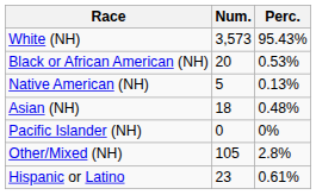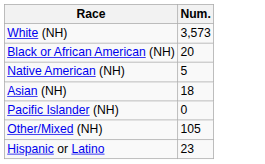 <table class="wikitable">
 <tr>
 <th>Race</th>
 <th>Num.</th>
-<th>Perc.</th>
 </tr>
 <tr>
 <td><a href='#'>White</a> (NH)</td>
 <td>3,573</td>
-<td>95.43%</td>
 </tr>
 <tr>
 <td><a href='#'>Black or African American</a> (NH)</td>
 <td>20</td>
-<td>0.53%</td>
 </tr>
 <tr>
 <td><a href='#'>Native American</a> (NH)</td>
 <td>5</td>
-<td>0.13%</td>
 </tr>
 <tr>
 <td><a href='#'>Asian</a> (NH)</td>
 <td>18</td>
-<td>0.48%</td>
 </tr>
 <tr>
 <td><a href='#'>Pacific Islander</a> (NH)</td>
 <td>0</td>
-<td>0%</td>
 </tr>
 <tr>
 <td><a href='#'>Other/Mixed</a> (NH)</td>
 <td>105</td>
-<td>2.8%</td>
 </tr>
 <tr>
 <td><a href='#'>Hispanic</a> or <a href='#'>Latino</a></td>
 <td>23</td>
-<td>0.61%</td>
 </tr>
 </table>
